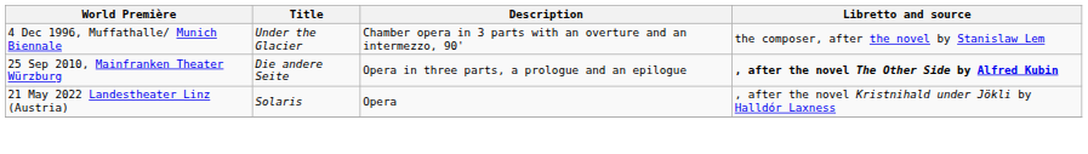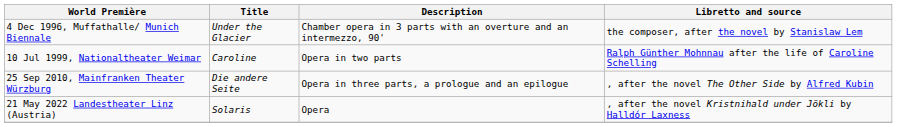 <table class="wikitable sortable">
 <tr>
 <th>World Première</th>
 <th>Title</th>
 <th class=unsortable>Description</th>
 <th class=unsortable>Libretto and source</th>
 </tr>
 <tr>
 <td>4 Dec 1996, Muffathalle/ <a href='#'>Munich Biennale</a></td>
 <td><em>Under the Glacier</em></td>
 <td>Chamber opera in 3 parts with an overture and an intermezzo, 90'</td>
 <td>the composer, after <a href='#'>the novel</a> by <a href='#'>Stanislaw Lem</a></td>
 </tr>
 <tr>
+<td>10 Jul 1999, <a href='#'>Nationaltheater Weimar</a></td>
+<td><em>Caroline</em></td>
+<td>Opera in two parts</td>
+<td><a href='#'>Ralph Günther Mohnnau</a> after the life of <a href='#'>Caroline Schelling</a></td>
+</tr>
+<tr>
 <td>25 Sep 2010, <a href='#'>Mainfranken Theater Würzburg</a></td>
 <td><em>Die andere Seite</em></td>
 <td>Opera in three parts, a prologue and an epilogue</td>
-<td><strong>, after the novel <em>The Other Side</em> by <a href='#'>Alfred Kubin</a></strong></td>
+<td>, after the novel <em>The Other Side</em> by <a href='#'>Alfred Kubin</a></td>
 </tr>
 <tr>
 <td>21 May 2022 <a href='#'>Landestheater Linz</a> (Austria)</td>
 <td><em>Solaris</em></td>
 <td>Opera</td>
 <td>, after the novel <em>Kristnihald under Jökli</em> by <a href='#'>Halldór Laxness</a></td>
 </tr>
 <tr>
 </tr>
 </table>
